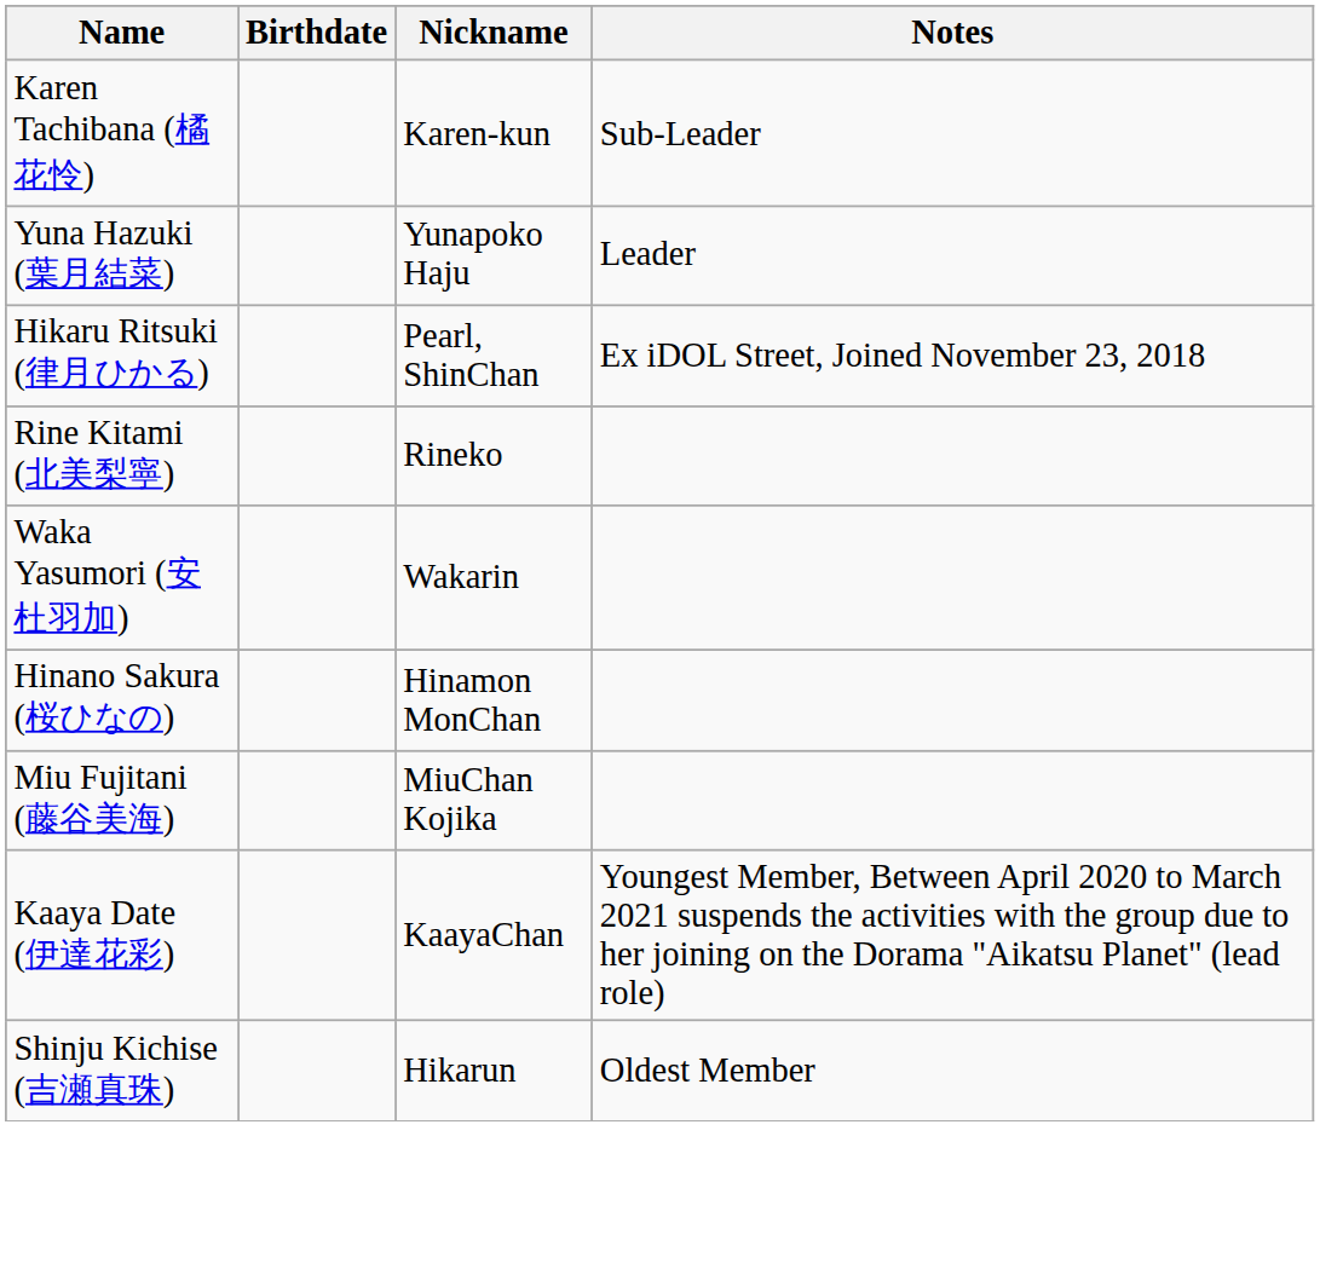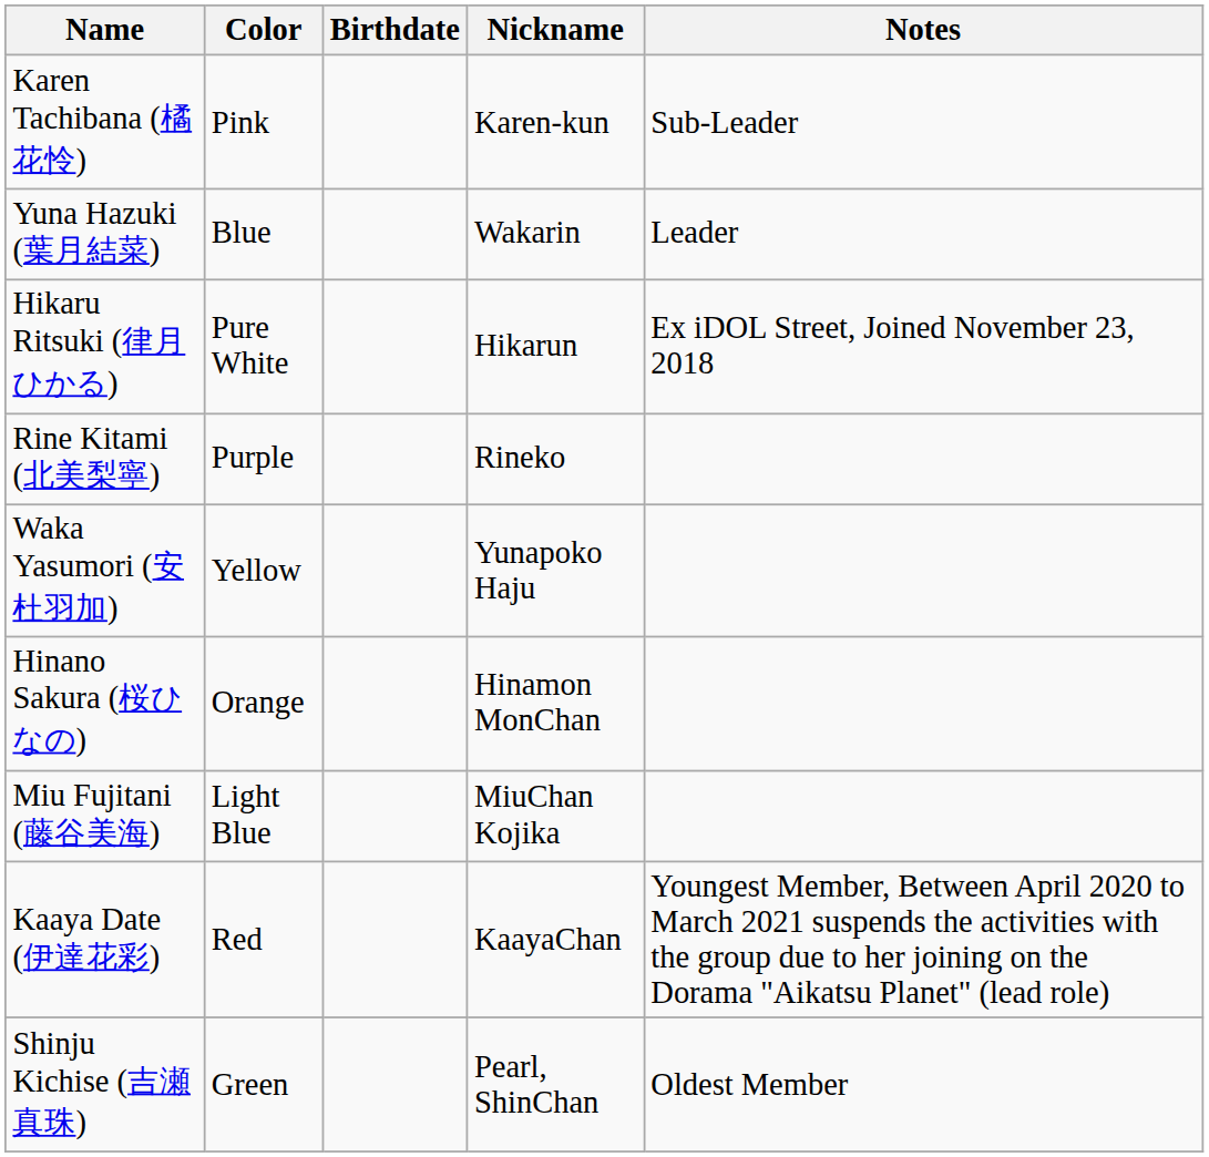 <table class="wikitable">
 <tr>
 <th>Name</th>
+<th>Color</th>
 <th>Birthdate</th>
 <th>Nickname</th>
 <th>Notes</th>
 </tr>
 <tr>
 <td>Karen Tachibana (<a href='#'>橘花怜</a>)</td>
+<td> Pink</td>
 <td></td>
 <td>Karen-kun</td>
 <td>Sub-Leader</td>
 </tr>
 <tr>
 <td>Yuna Hazuki (<a href='#'>葉月結菜</a>)</td>
+<td> Blue</td>
 <td></td>
-<td>Yunapoko Haju</td>
+<td>Wakarin</td>
 <td>Leader</td>
 </tr>
 <tr>
 <td>Hikaru Ritsuki (<a href='#'>律月ひかる</a>)</td>
+<td> Pure White</td>
 <td></td>
-<td>Pearl, ShinChan</td>
+<td>Hikarun　</td>
 <td>Ex iDOL Street, Joined November 23, 2018</td>
 </tr>
 <tr>
 <td>Rine Kitami (<a href='#'>北美梨寧</a>)</td>
+<td> Purple</td>
 <td></td>
 <td>Rineko</td>
 <td></td>
 </tr>
 <tr>
 <td>Waka Yasumori (<a href='#'>安杜羽加</a>)</td>
+<td> Yellow</td>
 <td></td>
-<td>Wakarin</td>
+<td>Yunapoko Haju</td>
 <td></td>
 </tr>
 <tr>
 <td>Hinano Sakura (<a href='#'>桜ひなの</a>)</td>
+<td> Orange</td>
 <td></td>
 <td>Hinamon<br>MonChan</td>
 <td></td>
 </tr>
 <tr>
 <td>Miu Fujitani (<a href='#'>藤谷美海</a>)</td>
+<td> Light Blue</td>
 <td></td>
 <td>MiuChan Kojika</td>
 <td></td>
 </tr>
 <tr>
 <td>Kaaya Date (<a href='#'>伊達花彩</a>)</td>
+<td> Red</td>
 <td></td>
 <td>KaayaChan</td>
 <td>Youngest Member, Between April 2020 to March 2021 suspends the activities with the group due to her joining on the Dorama "Aikatsu Planet" (lead role) </td>
 </tr>
 <tr>
 <td>Shinju Kichise (<a href='#'>吉瀬真珠</a>)</td>
+<td> Green</td>
 <td></td>
-<td>Hikarun　</td>
+<td>Pearl, ShinChan</td>
 <td>Oldest Member</td>
 </tr>
 </table>
